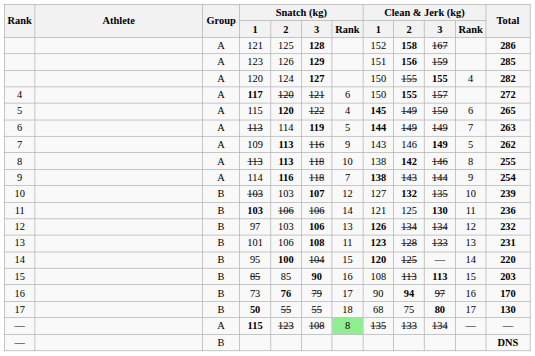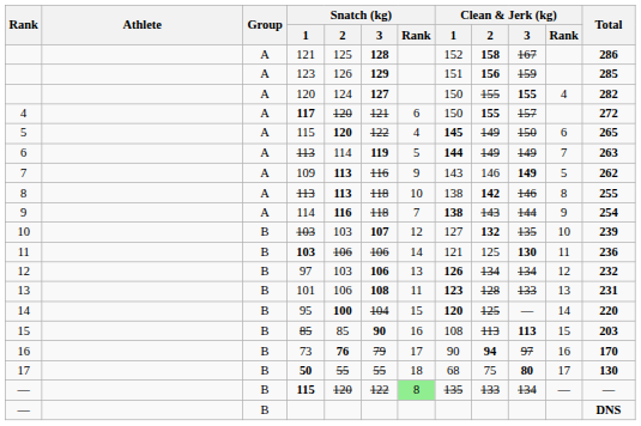 <table class = "wikitable" style="text-align:center;">
 <tr>
 <th rowspan=2 width=40>Rank</th>
 <th rowspan=2 width=250>Athlete</th>
 <th rowspan=2 width=50>Group</th>
 <th colspan=4>Snatch (kg)</th>
 <th colspan=4>Clean & Jerk (kg)</th>
 <th rowspan=2 width=60>Total</th>
 </tr>
 <tr>
 <th width=40>1</th>
 <th width=40>2</th>
 <th width=40>3</th>
 <th width=40>Rank</th>
 <th width=40>1</th>
 <th width=40>2</th>
 <th width=40>3</th>
 <th width=40>Rank</th>
 </tr>
 <tr>
 <td></td>
 <td align=left></td>
 <td>A</td>
 <td>121</td>
 <td>125</td>
 <td><strong>128</strong></td>
 <td></td>
 <td>152</td>
 <td><strong>158</strong></td>
 <td><s>167</s></td>
 <td></td>
 <td><strong>286</strong></td>
 </tr>
 <tr>
 <td></td>
 <td align=left></td>
 <td>A</td>
 <td>123</td>
 <td>126</td>
 <td><strong>129</strong></td>
 <td></td>
 <td>151</td>
 <td><strong>156</strong></td>
 <td><s>159</s></td>
 <td></td>
 <td><strong>285</strong></td>
 </tr>
 <tr>
 <td></td>
 <td align=left></td>
 <td>A</td>
 <td>120</td>
 <td>124</td>
 <td><strong>127</strong></td>
 <td></td>
 <td>150</td>
 <td><s>155</s></td>
 <td><strong>155</strong></td>
 <td>4</td>
 <td><strong>282</strong></td>
 </tr>
 <tr>
 <td>4</td>
 <td align=left></td>
 <td>A</td>
 <td><strong>117</strong></td>
 <td><s>120</s></td>
 <td><s>121</s></td>
 <td>6</td>
 <td>150</td>
 <td><strong>155</strong></td>
 <td><s>157</s></td>
 <td></td>
 <td><strong>272</strong></td>
 </tr>
 <tr>
 <td>5</td>
 <td align=left></td>
 <td>A</td>
 <td>115</td>
 <td><strong>120</strong></td>
 <td><s>122</s></td>
 <td>4</td>
 <td><strong>145</strong></td>
 <td><s>149</s></td>
 <td><s>150</s></td>
 <td>6</td>
 <td><strong>265</strong></td>
 </tr>
 <tr>
 <td>6</td>
 <td align=left></td>
 <td>A</td>
 <td><s>113</s></td>
 <td>114</td>
 <td><strong>119</strong></td>
 <td>5</td>
 <td><strong>144</strong></td>
 <td><s>149</s></td>
 <td><s>149</s></td>
 <td>7</td>
 <td><strong>263</strong></td>
 </tr>
 <tr>
 <td>7</td>
 <td align=left></td>
 <td>A</td>
 <td>109</td>
 <td><strong>113</strong></td>
 <td><s>116</s></td>
 <td>9</td>
 <td>143</td>
 <td>146</td>
 <td><strong>149</strong></td>
 <td>5</td>
 <td><strong>262</strong></td>
 </tr>
 <tr>
 <td>8</td>
 <td align=left></td>
 <td>A</td>
 <td><s>113</s></td>
 <td><strong>113</strong></td>
 <td><s>118</s></td>
 <td>10</td>
 <td>138</td>
 <td><strong>142</strong></td>
 <td><s>146</s></td>
 <td>8</td>
 <td><strong>255</strong></td>
 </tr>
 <tr>
 <td>9</td>
 <td align=left></td>
 <td>A</td>
 <td>114</td>
 <td><strong>116</strong></td>
 <td><s>118</s></td>
 <td>7</td>
 <td><strong>138</strong></td>
 <td><s>143</s></td>
 <td><s>144</s></td>
 <td>9</td>
 <td><strong>254</strong></td>
 </tr>
 <tr>
 <td>10</td>
 <td align=left></td>
 <td>B</td>
 <td><s>103</s></td>
 <td>103</td>
 <td><strong>107</strong></td>
 <td>12</td>
 <td>127</td>
 <td><strong>132</strong></td>
 <td><s>135</s></td>
 <td>10</td>
 <td><strong>239</strong></td>
 </tr>
 <tr>
 <td>11</td>
 <td align=left></td>
 <td>B</td>
 <td><strong>103</strong></td>
 <td><s>106</s></td>
 <td><s>106</s></td>
 <td>14</td>
 <td>121</td>
 <td>125</td>
 <td><strong>130</strong></td>
 <td>11</td>
 <td><strong>236</strong></td>
 </tr>
 <tr>
 <td>12</td>
 <td align=left></td>
 <td>B</td>
 <td>97</td>
 <td>103</td>
 <td><strong>106</strong></td>
 <td>13</td>
 <td><strong>126</strong></td>
 <td><s>134</s></td>
 <td><s>134</s></td>
 <td>12</td>
 <td><strong>232</strong></td>
 </tr>
 <tr>
 <td>13</td>
 <td align=left></td>
 <td>B</td>
 <td>101</td>
 <td>106</td>
 <td><strong>108</strong></td>
 <td>11</td>
 <td><strong>123</strong></td>
 <td><s>128</s></td>
 <td><s>133</s></td>
 <td>13</td>
 <td><strong>231</strong></td>
 </tr>
 <tr>
 <td>14</td>
 <td align=left></td>
 <td>B</td>
 <td>95</td>
 <td><strong>100</strong></td>
 <td><s>104</s></td>
 <td>15</td>
 <td><strong>120</strong></td>
 <td><s>125</s></td>
 <td>—</td>
 <td>14</td>
 <td><strong>220</strong></td>
 </tr>
 <tr>
 <td>15</td>
 <td align=left></td>
 <td>B</td>
 <td><s>85</s></td>
 <td>85</td>
 <td><strong>90</strong></td>
 <td>16</td>
 <td>108</td>
 <td><s>113</s></td>
 <td><strong>113</strong></td>
 <td>15</td>
 <td><strong>203</strong></td>
 </tr>
 <tr>
 <td>16</td>
 <td align=left></td>
 <td>B</td>
 <td>73</td>
 <td><strong>76</strong></td>
 <td><s>79</s></td>
 <td>17</td>
 <td>90</td>
 <td><strong>94</strong></td>
 <td><s>97</s></td>
 <td>16</td>
 <td><strong>170</strong></td>
 </tr>
 <tr>
 <td>17</td>
 <td align=left></td>
 <td>B</td>
 <td><strong>50</strong></td>
 <td><s>55</s></td>
 <td><s>55</s></td>
 <td>18</td>
 <td>68</td>
 <td>75</td>
 <td><strong>80</strong></td>
 <td>17</td>
 <td><strong>130</strong></td>
 </tr>
 <tr>
 <td>—</td>
 <td align=left></td>
-<td>A</td>
+<td>B</td>
 <td><strong>115</strong></td>
-<td><s>123</s></td>
-<td><s>108</s></td>
+<td><s>120</s></td>
+<td><s>122</s></td>
 <td style="background: lightgreen;">8</td>
 <td><s>135</s></td>
 <td><s>133</s></td>
 <td><s>134</s></td>
 <td>—</td>
 <td><strong>—</strong></td>
 </tr>
 <tr>
 <td>—</td>
 <td align=left></td>
 <td>B</td>
 <td></td>
 <td></td>
 <td></td>
 <td></td>
 <td></td>
 <td></td>
 <td></td>
 <td></td>
 <td><strong>DNS</strong></td>
 </tr>
 </table>
